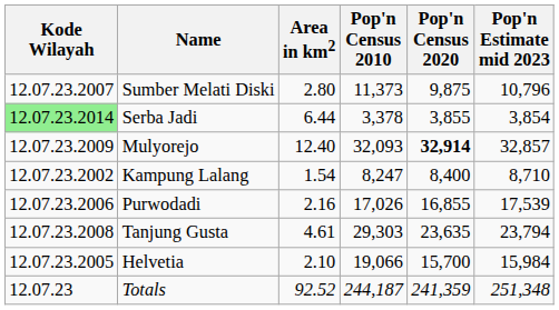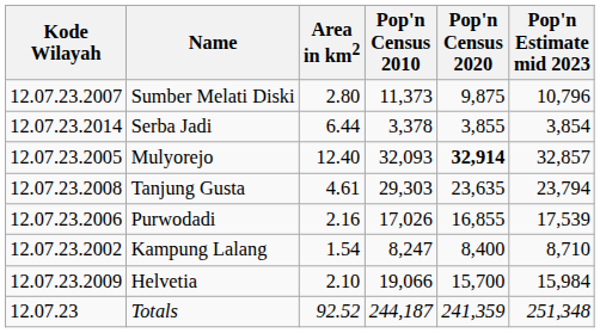 <table class="sortable wikitable">
 <tr>
 <th>Kode<br>Wilayah</th>
 <th>Name</th>
 <th>Area <br> in km<sup>2</sup></th>
 <th>Pop'n<br>Census<br>2010</th>
 <th>Pop'n<br>Census<br>2020</th>
 <th>Pop'n<br>Estimate<br>mid 2023</th>
 </tr>
 <tr>
 <td>12.07.23.2007</td>
 <td>Sumber Melati Diski</td>
 <td align="right">2.80</td>
 <td align="right">11,373</td>
 <td align="right">9,875</td>
 <td align="right">10,796</td>
 </tr>
 <tr>
-<td style="background: lightgreen;">12.07.23.2014</td>
+<td>12.07.23.2014</td>
 <td>Serba Jadi</td>
 <td align="right">6.44</td>
 <td align="right">3,378</td>
 <td align="right">3,855</td>
 <td align="right">3,854</td>
 </tr>
 <tr>
-<td>12.07.23.2009</td>
+<td>12.07.23.2005</td>
 <td>Mulyorejo</td>
 <td align="right">12.40</td>
 <td align="right">32,093</td>
 <td align="right"><strong>32,914</strong></td>
 <td align="right">32,857</td>
+</tr>
+<tr>
+<td>12.07.23.2008</td>
+<td>Tanjung Gusta</td>
+<td align="right">4.61</td>
+<td align="right">29,303</td>
+<td align="right">23,635</td>
+<td align="right">23,794</td>
+</tr>
+<tr>
+<td>12.07.23.2006</td>
+<td>Purwodadi</td>
+<td align="right">2.16</td>
+<td align="right">17,026</td>
+<td align="right">16,855</td>
+<td align="right">17,539</td>
 </tr>
 <tr>
 <td>12.07.23.2002</td>
 <td>Kampung Lalang</td>
 <td align="right">1.54</td>
 <td align="right">8,247</td>
 <td align="right">8,400</td>
 <td align="right">8,710</td>
 </tr>
 <tr>
-<td>12.07.23.2006</td>
-<td>Purwodadi</td>
-<td align="right">2.16</td>
-<td align="right">17,026</td>
-<td align="right">16,855</td>
-<td align="right">17,539</td>
-</tr>
-<tr>
-<td>12.07.23.2008</td>
-<td>Tanjung Gusta</td>
-<td align="right">4.61</td>
-<td align="right">29,303</td>
-<td align="right">23,635</td>
-<td align="right">23,794</td>
-</tr>
-<tr>
-<td>12.07.23.2005</td>
+<td>12.07.23.2009</td>
 <td>Helvetia</td>
 <td align="right">2.10</td>
 <td align="right">19,066</td>
 <td align="right">15,700</td>
 <td align="right">15,984</td>
 </tr>
 <tr>
 <td>12.07.23</td>
 <td><em>Totals</em></td>
 <td align="right"><em>92.52</em></td>
 <td align="right"><em>244,187</em></td>
 <td align="right"><em>241,359</em></td>
 <td align="right"><em>251,348</em></td>
 </tr>
 </table>
